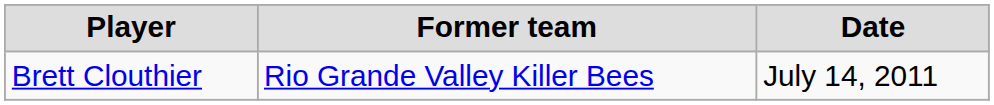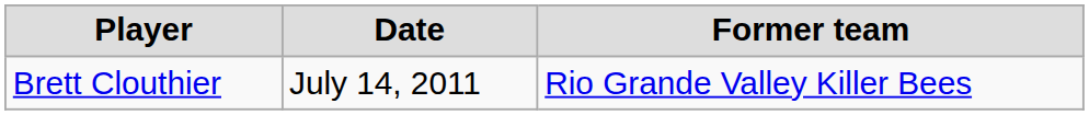 <table class="wikitable" width=60%>
 <tr align="center" bgcolor="#dddddd">
 <td><strong>Player</strong></td>
+<td><strong>Date</strong></td>
 <td><strong>Former team</strong></td>
-<td><strong>Date</strong></td>
 </tr>
 <tr>
 <td><a href='#'>Brett Clouthier</a></td>
+<td>July 14, 2011</td>
 <td><a href='#'>Rio Grande Valley Killer Bees</a></td>
-<td>July 14, 2011</td>
 </tr>
 </table>
